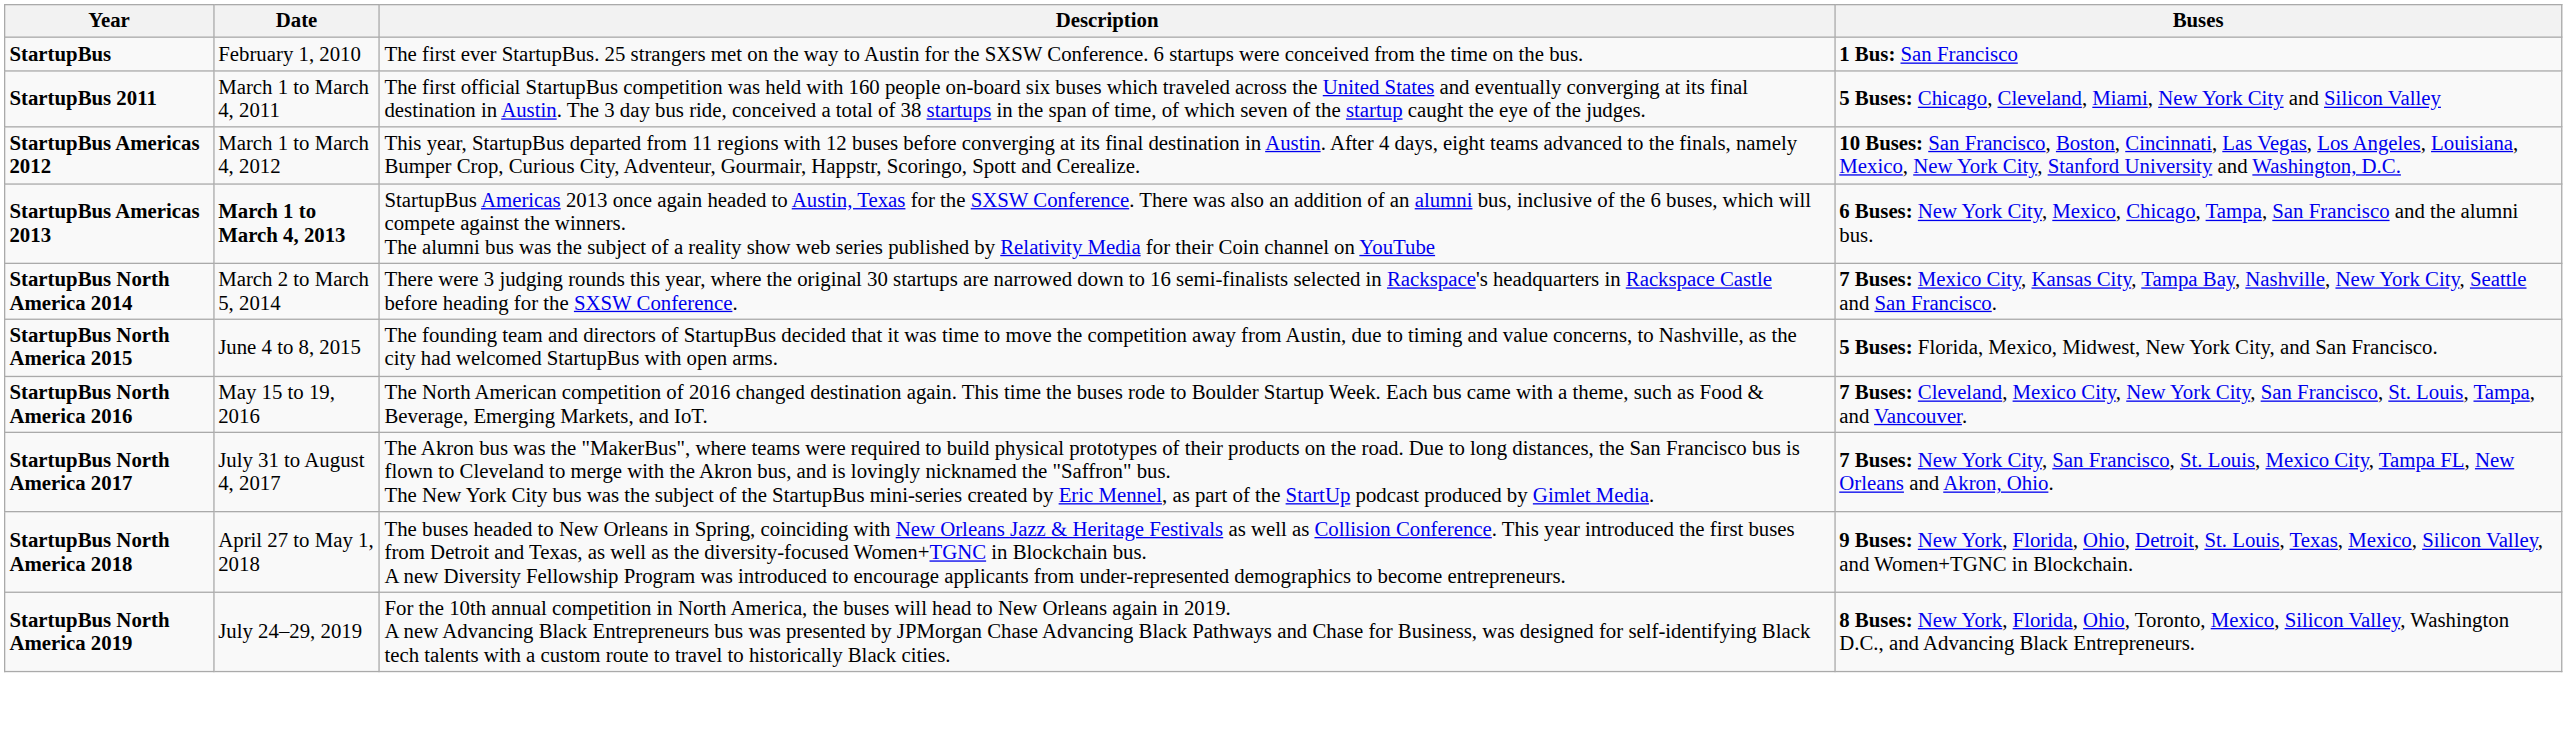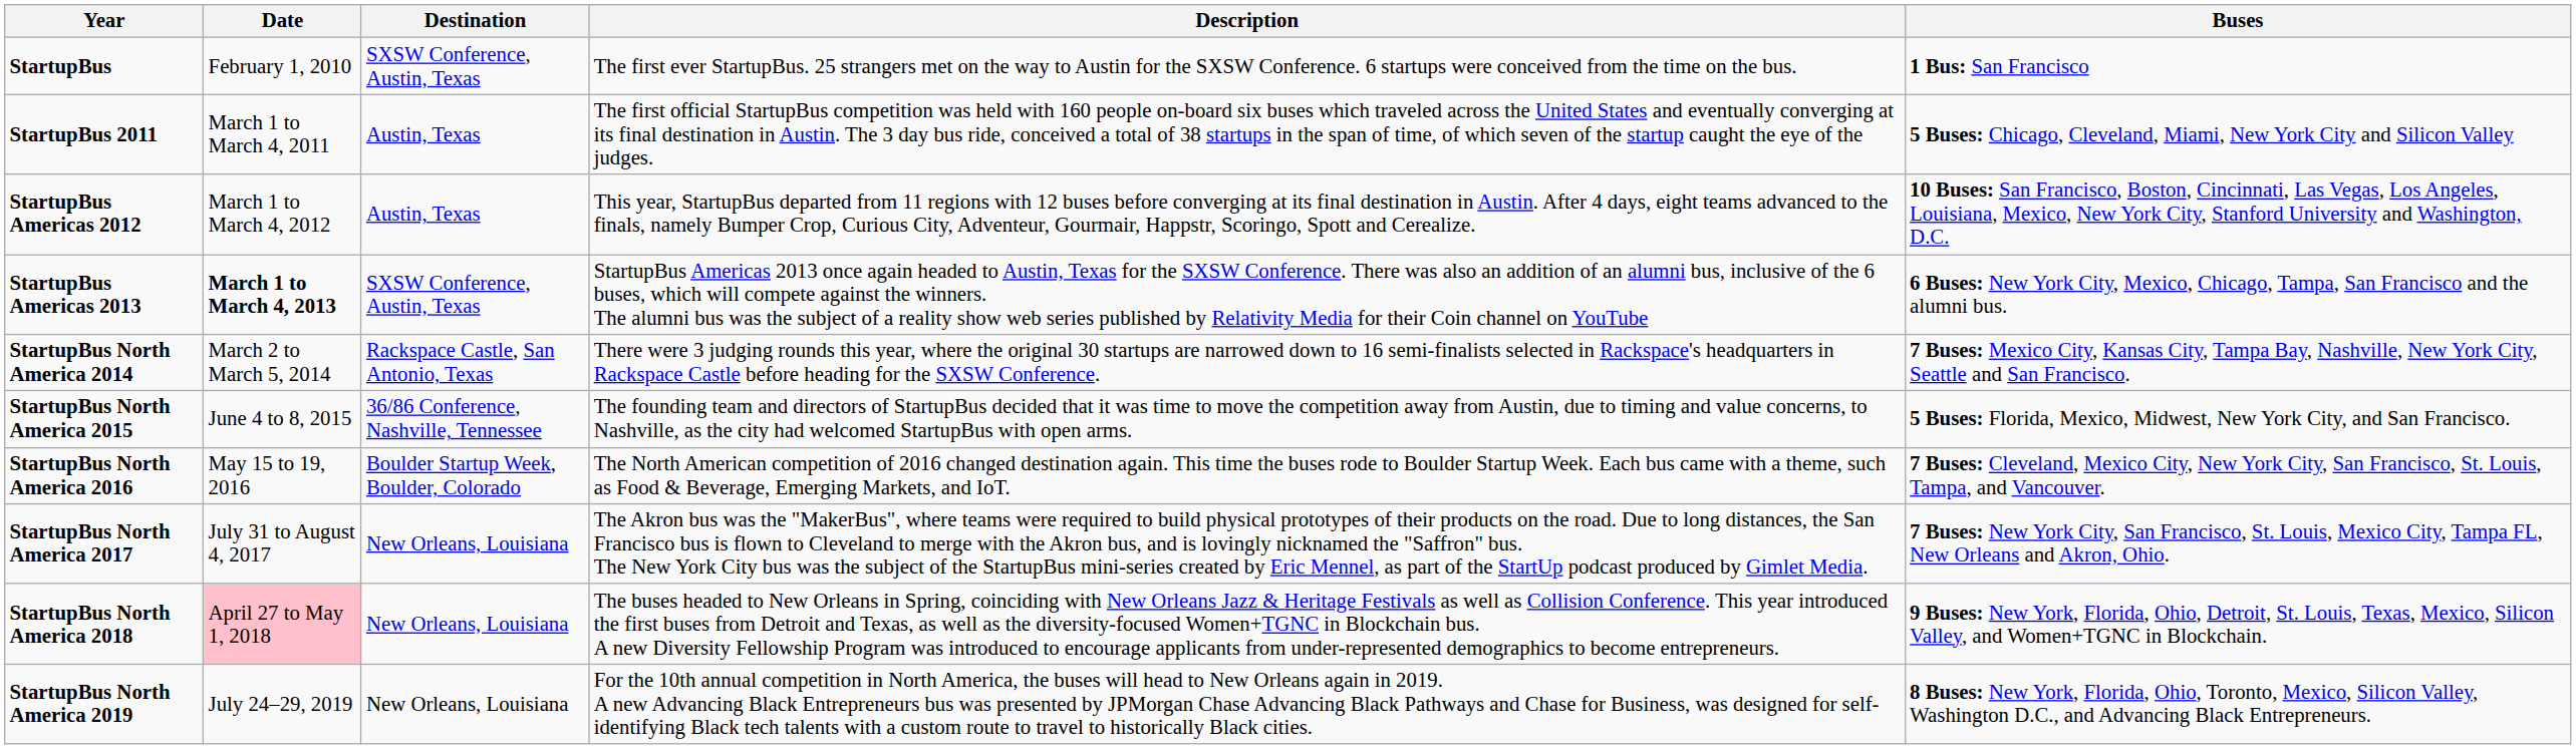 <table class="wikitable">
 <tr>
 <th>Year</th>
 <th>Date</th>
+<th>Destination</th>
 <th>Description</th>
 <th>Buses</th>
 </tr>
 <tr>
 <td><strong>StartupBus</strong></td>
 <td>February 1, 2010</td>
+<td><a href='#'>SXSW Conference</a>, <a href='#'>Austin, Texas</a></td>
 <td>The first ever StartupBus. 25 strangers met on the way to Austin for the SXSW Conference. 6 startups were conceived from the time on the bus.</td>
 <td><strong>1 Bus:</strong> <a href='#'>San Francisco</a></td>
 </tr>
 <tr>
 <td><strong>StartupBus 2011</strong></td>
 <td>March 1 to March 4, 2011</td>
+<td><a href='#'>Austin, Texas</a></td>
 <td>The first official StartupBus competition was held with 160 people on-board six buses which traveled across the <a href='#'>United States</a> and eventually converging at its final destination in <a href='#'>Austin</a>. The 3 day bus ride, conceived a total of 38 <a href='#'>startups</a> in the span of time, of which seven of the <a href='#'>startup</a> caught the eye of the judges.</td>
 <td><strong>5 Buses:</strong> <a href='#'>Chicago</a>, <a href='#'>Cleveland</a>, <a href='#'>Miami</a>, <a href='#'>New York City</a> and <a href='#'>Silicon Valley</a></td>
 </tr>
 <tr>
 <td><strong>StartupBus Americas 2012</strong></td>
 <td>March 1 to March 4, 2012</td>
+<td><a href='#'>Austin, Texas</a></td>
 <td>This year, StartupBus departed from 11 regions with 12 buses before converging at its final destination in <a href='#'>Austin</a>. After 4 days, eight teams advanced to the finals, namely Bumper Crop, Curious City, Adventeur, Gourmair, Happstr, Scoringo, Spott and Cerealize.</td>
 <td><strong>10 Buses:</strong> <a href='#'>San Francisco</a>, <a href='#'>Boston</a>, <a href='#'>Cincinnati</a>, <a href='#'>Las Vegas</a>, <a href='#'>Los Angeles</a>, <a href='#'>Louisiana</a>, <a href='#'>Mexico</a>, <a href='#'>New York City</a>, <a href='#'>Stanford University</a> and <a href='#'>Washington, D.C.</a></td>
 </tr>
 <tr>
 <td><strong>StartupBus Americas 2013</strong></td>
 <td><strong>March 1 to March 4, 2013</strong></td>
+<td><a href='#'>SXSW Conference</a>, <a href='#'>Austin, Texas</a></td>
 <td>StartupBus <a href='#'>Americas</a> 2013 once again headed to <a href='#'>Austin, Texas</a> for the <a href='#'>SXSW Conference</a>. There was also an addition of an <a href='#'>alumni</a> bus, inclusive of the 6 buses, which will compete against the winners.<br>The alumni bus was the subject of a reality show web series published by <a href='#'>Relativity Media</a> for their Coin channel on <a href='#'>YouTube</a></td>
 <td><strong>6 Buses:</strong> <a href='#'>New York City</a>, <a href='#'>Mexico</a>, <a href='#'>Chicago</a>, <a href='#'>Tampa</a>, <a href='#'>San Francisco</a> and the alumni bus.</td>
 </tr>
 <tr>
 <td><strong>StartupBus North America 2014</strong></td>
 <td>March 2 to March 5, 2014</td>
+<td><a href='#'>Rackspace Castle</a>, <a href='#'>San Antonio, Texas</a></td>
 <td>There were 3 judging rounds this year, where the original 30 startups are narrowed down to 16 semi-finalists selected in <a href='#'>Rackspace</a>'s headquarters in <a href='#'>Rackspace Castle</a> before heading for the <a href='#'>SXSW Conference</a>.</td>
 <td><strong>7 Buses:</strong> <a href='#'>Mexico City</a>, <a href='#'>Kansas City</a>, <a href='#'>Tampa Bay</a>, <a href='#'>Nashville</a>, <a href='#'>New York City</a>, <a href='#'>Seattle</a> and <a href='#'>San Francisco</a>.</td>
 </tr>
 <tr>
 <td><strong>StartupBus North America 2015</strong></td>
 <td>June 4 to 8, 2015</td>
+<td><a href='#'>36/86 Conference</a>, <a href='#'>Nashville, Tennessee</a></td>
 <td>The founding team and directors of StartupBus decided that it was time to move the competition away from Austin, due to timing and value concerns, to Nashville, as the city had welcomed StartupBus with open arms.</td>
 <td><strong>5 Buses:</strong> Florida, Mexico, Midwest, New York City, and San Francisco.</td>
 </tr>
 <tr>
 <td><strong>StartupBus North America 2016</strong></td>
 <td>May 15 to 19, 2016</td>
+<td><a href='#'>Boulder Startup Week</a>, <a href='#'>Boulder, Colorado</a></td>
 <td>The North American competition of 2016 changed destination again. This time the buses rode to Boulder Startup Week. Each bus came with a theme, such as Food & Beverage, Emerging Markets, and IoT.</td>
 <td><strong>7 Buses:</strong> <a href='#'>Cleveland</a>, <a href='#'>Mexico City</a>, <a href='#'>New York City</a>, <a href='#'>San Francisco</a>, <a href='#'>St. Louis</a>, <a href='#'>Tampa</a>, and <a href='#'>Vancouver</a>.</td>
 </tr>
 <tr>
 <td><strong>StartupBus North America 2017</strong></td>
 <td>July 31 to August 4, 2017</td>
+<td><a href='#'>New Orleans, Louisiana</a></td>
 <td>The Akron bus was the "MakerBus", where teams were required to build physical prototypes of their products on the road. Due to long distances, the San Francisco bus is flown to Cleveland to merge with the Akron bus, and is lovingly nicknamed the "Saffron" bus.<br>The New York City bus was the subject of the StartupBus mini-series created by <a href='#'>Eric Mennel</a>, as part of the <a href='#'>StartUp</a> podcast produced by <a href='#'>Gimlet Media</a>.</td>
 <td><strong>7 Buses:</strong> <a href='#'>New York City</a>, <a href='#'>San Francisco</a>, <a href='#'>St. Louis</a>, <a href='#'>Mexico City</a>, <a href='#'>Tampa FL</a>, <a href='#'>New Orleans</a> and <a href='#'>Akron, Ohio</a>.</td>
 </tr>
 <tr>
 <td><strong>StartupBus North America 2018</strong></td>
-<td>April 27 to May 1, 2018</td>
+<td style="background: pink;">April 27 to May 1, 2018</td>
+<td><a href='#'>New Orleans, Louisiana</a></td>
 <td>The buses headed to New Orleans in Spring, coinciding with <a href='#'>New Orleans Jazz & Heritage Festivals</a> as well as <a href='#'>Collision Conference</a>. This year introduced the first buses from Detroit and Texas, as well as the diversity-focused Women+<a href='#'>TGNC</a> in Blockchain bus.<br>A new Diversity Fellowship Program was introduced to encourage applicants from under-represented demographics to become entrepreneurs.</td>
 <td><strong>9 Buses:</strong> <a href='#'>New York</a>, <a href='#'>Florida</a>, <a href='#'>Ohio</a>, <a href='#'>Detroit</a>, <a href='#'>St. Louis</a>, <a href='#'>Texas</a>, <a href='#'>Mexico</a>, <a href='#'>Silicon Valley</a>, and Women+TGNC in Blockchain.</td>
 </tr>
 <tr>
 <td><strong>StartupBus North America 2019</strong></td>
 <td>July 24–29, 2019</td>
+<td>New Orleans, Louisiana</td>
 <td>For the 10th annual competition in North America, the buses will head to New Orleans again in 2019.<br>A new Advancing Black Entrepreneurs bus was presented by JPMorgan Chase Advancing Black Pathways and Chase for Business, was designed for self-identifying Black tech talents with a custom route to travel to historically Black cities.</td>
 <td><strong>8 Buses:</strong> <a href='#'>New York</a>, <a href='#'>Florida</a>, <a href='#'>Ohio</a>, Toronto, <a href='#'>Mexico</a>, <a href='#'>Silicon Valley</a>, Washington D.C., and Advancing Black Entrepreneurs.</td>
 </tr>
 </table>
